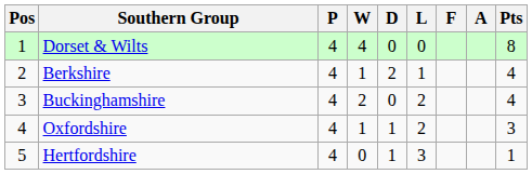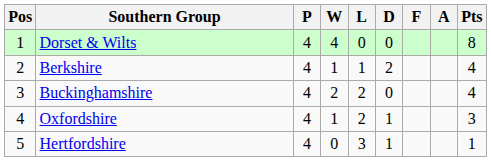 <table class="wikitable" style="font-size: 100%">
 <tr>
 <th width=20>Pos</th>
 <th width=250>Southern Group</th>
 <th width=20>P</th>
 <th width=20>W</th>
+<th width=20>L</th>
 <th width=20>D</th>
-<th width=20>L</th>
 <th width=20>F</th>
 <th width=20>A</th>
 <th width=20>Pts</th>
 </tr>
 <tr align=center style="background: #CCFFCC;">
 <td>1</td>
 <td align="left"><a href='#'>Dorset & Wilts</a></td>
 <td>4</td>
 <td>4</td>
 <td>0</td>
 <td>0</td>
 <td></td>
 <td></td>
 <td>8</td>
 </tr>
 <tr align=center>
 <td>2</td>
 <td align="left"><a href='#'>Berkshire</a></td>
 <td>4</td>
 <td>1</td>
+<td>1</td>
 <td>2</td>
-<td>1</td>
 <td></td>
 <td></td>
 <td>4</td>
 </tr>
 <tr align=center>
 <td>3</td>
 <td align="left"><a href='#'>Buckinghamshire</a></td>
 <td>4</td>
 <td>2</td>
+<td>2</td>
 <td>0</td>
-<td>2</td>
 <td></td>
 <td></td>
 <td>4</td>
 </tr>
 <tr align=center>
 <td>4</td>
 <td align="left"><a href='#'>Oxfordshire</a></td>
 <td>4</td>
 <td>1</td>
+<td>2</td>
 <td>1</td>
-<td>2</td>
 <td></td>
 <td></td>
 <td>3</td>
 </tr>
 <tr align=center>
 <td>5</td>
 <td align="left"><a href='#'>Hertfordshire</a></td>
 <td>4</td>
 <td>0</td>
+<td>3</td>
 <td>1</td>
-<td>3</td>
 <td></td>
 <td></td>
 <td>1</td>
 </tr>
 </table>
